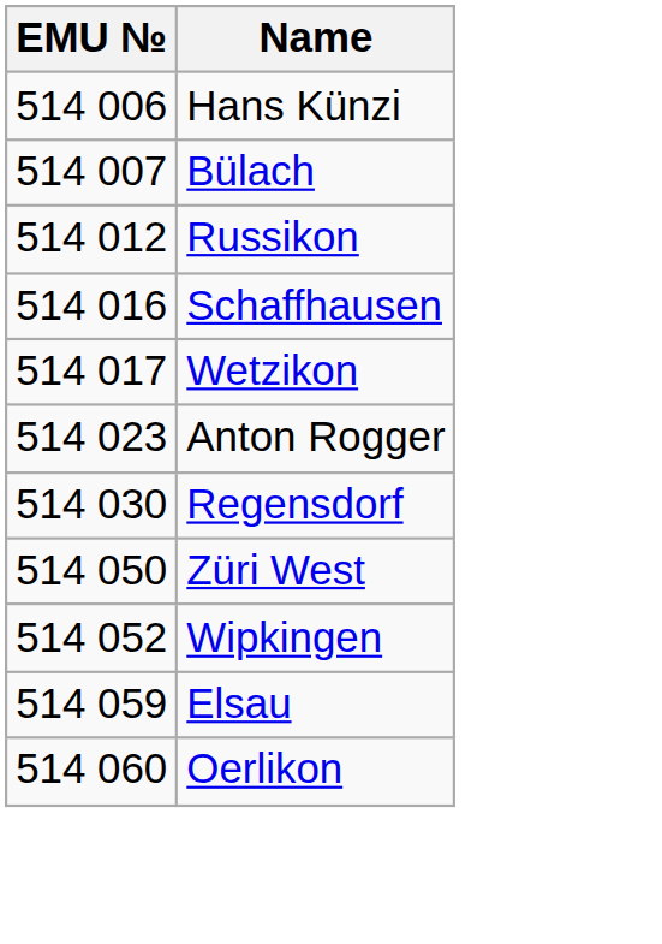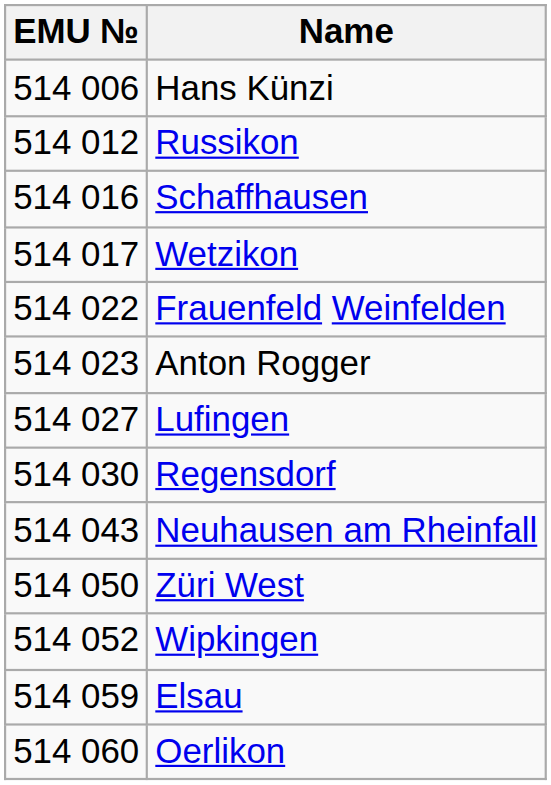 <table class="wikitable" style="text-align:left">
 <tr class="hintergrundfarbe6">
 <th>EMU №</th>
 <th>Name</th>
 </tr>
 <tr>
 <td>514 006</td>
 <td>Hans Künzi</td>
-</tr>
-<tr>
-<td>514 007</td>
-<td> <a href='#'>Bülach</a></td>
 </tr>
 <tr>
 <td>514 012</td>
 <td> <a href='#'>Russikon</a></td>
 </tr>
 <tr>
 <td>514 016</td>
 <td> <a href='#'>Schaffhausen</a></td>
 </tr>
 <tr>
 <td>514 017</td>
 <td> <a href='#'>Wetzikon</a></td>
 </tr>
 <tr>
+<td>514 022</td>
+<td> <a href='#'>Frauenfeld</a>  <a href='#'>Weinfelden</a></td>
+</tr>
+<tr>
 <td>514 023</td>
 <td>Anton Rogger</td>
 </tr>
 <tr>
+<td>514 027</td>
+<td> <a href='#'>Lufingen</a></td>
+</tr>
+<tr>
 <td>514 030</td>
 <td> <a href='#'>Regensdorf</a></td>
+</tr>
+<tr>
+<td>514 043</td>
+<td> <a href='#'>Neuhausen am Rheinfall</a></td>
 </tr>
 <tr>
 <td>514 050</td>
 <td><a href='#'>Züri West</a></td>
 </tr>
 <tr>
 <td>514 052</td>
 <td> <a href='#'>Wipkingen</a></td>
 </tr>
 <tr>
 <td>514 059</td>
 <td> <a href='#'>Elsau</a></td>
 </tr>
 <tr>
 <td>514 060</td>
 <td> <a href='#'>Oerlikon</a></td>
 </tr>
 </table>
